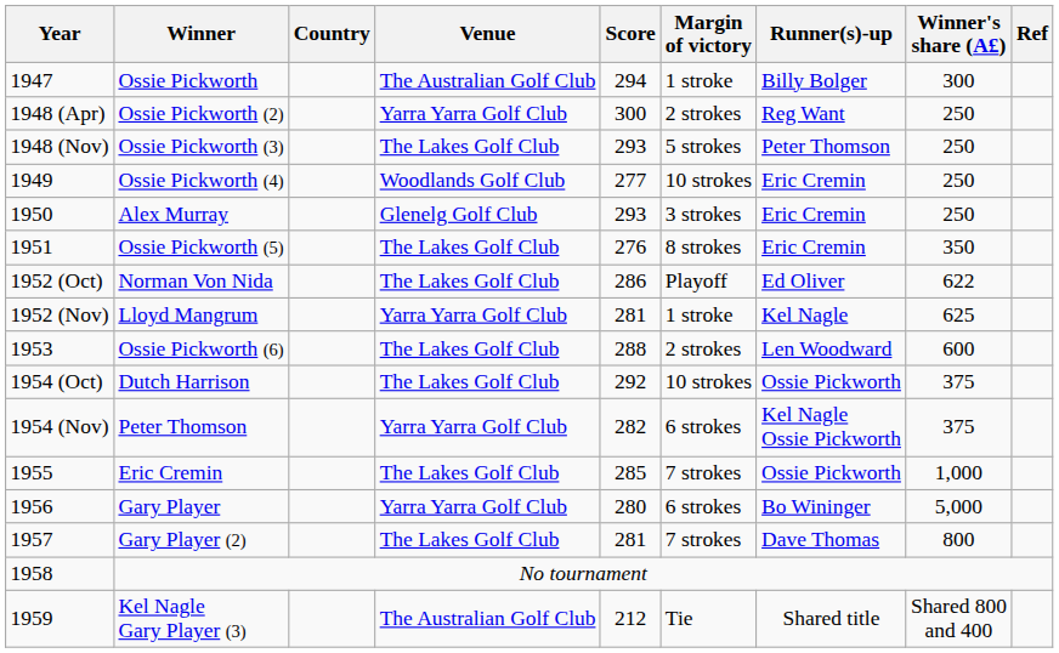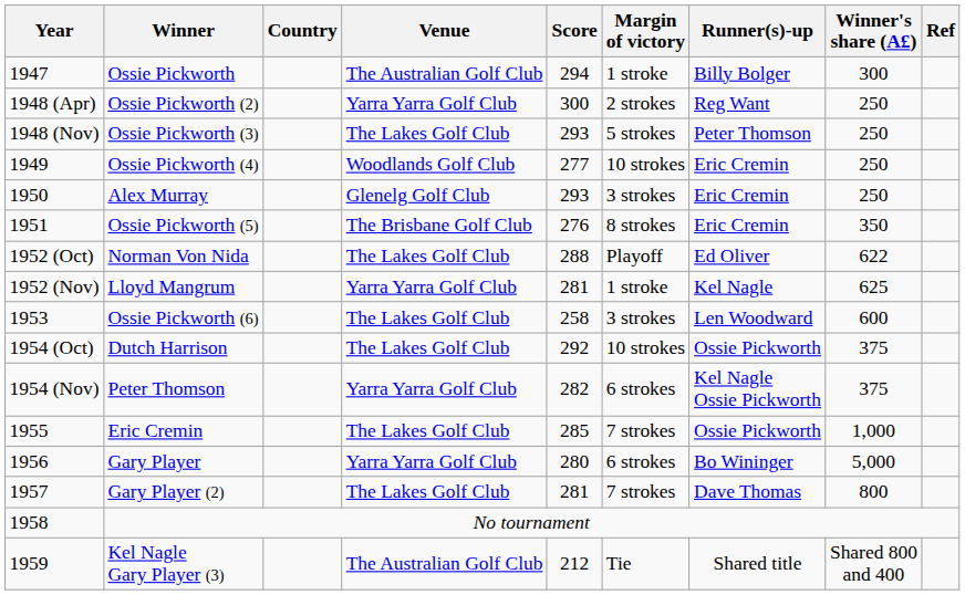 <table class="wikitable">
 <tr>
 <th>Year</th>
 <th>Winner</th>
 <th>Country</th>
 <th>Venue</th>
 <th>Score</th>
 <th>Margin<br>of victory</th>
 <th>Runner(s)-up</th>
 <th>Winner's<br>share (<a href='#'>A£</a>)</th>
 <th>Ref</th>
 </tr>
 <tr>
 <td>1947</td>
 <td><a href='#'>Ossie Pickworth</a></td>
 <td></td>
 <td><a href='#'>The Australian Golf Club</a></td>
 <td align=center>294</td>
 <td>1 stroke</td>
 <td> <a href='#'>Billy Bolger</a></td>
 <td align=center>300</td>
 <td></td>
 </tr>
 <tr>
 <td>1948 (Apr)</td>
 <td><a href='#'>Ossie Pickworth</a> <small>(2)</small></td>
 <td></td>
 <td><a href='#'>Yarra Yarra Golf Club</a></td>
 <td align=center>300</td>
 <td>2 strokes</td>
 <td> <a href='#'>Reg Want</a></td>
 <td align=center>250</td>
 <td></td>
 </tr>
 <tr>
 <td>1948 (Nov)</td>
 <td><a href='#'>Ossie Pickworth</a> <small>(3)</small></td>
 <td></td>
 <td><a href='#'>The Lakes Golf Club</a></td>
 <td align=center>293</td>
 <td>5 strokes</td>
 <td> <a href='#'>Peter Thomson</a></td>
 <td align=center>250</td>
 <td></td>
 </tr>
 <tr>
 <td>1949</td>
 <td><a href='#'>Ossie Pickworth</a> <small>(4)</small></td>
 <td></td>
 <td><a href='#'>Woodlands Golf Club</a></td>
 <td align=center>277</td>
 <td>10 strokes</td>
 <td> <a href='#'>Eric Cremin</a></td>
 <td align=center>250</td>
 <td></td>
 </tr>
 <tr>
 <td>1950</td>
 <td><a href='#'>Alex Murray</a></td>
 <td></td>
 <td><a href='#'>Glenelg Golf Club</a></td>
 <td align=center>293</td>
 <td>3 strokes</td>
 <td> <a href='#'>Eric Cremin</a></td>
 <td align=center>250</td>
 <td></td>
 </tr>
 <tr>
 <td>1951</td>
 <td><a href='#'>Ossie Pickworth</a> <small>(5)</small></td>
 <td></td>
-<td><a href='#'>The Lakes Golf Club</a></td>
+<td><a href='#'>The Brisbane Golf Club</a></td>
 <td align=center>276</td>
 <td>8 strokes</td>
 <td> <a href='#'>Eric Cremin</a></td>
 <td align=center>350</td>
 <td></td>
 </tr>
 <tr>
 <td>1952 (Oct)</td>
 <td><a href='#'>Norman Von Nida</a></td>
 <td></td>
 <td><a href='#'>The Lakes Golf Club</a></td>
-<td align=center>286</td>
+<td align=center>288</td>
 <td>Playoff</td>
 <td> <a href='#'>Ed Oliver</a></td>
 <td align=center>622</td>
 <td></td>
 </tr>
 <tr>
 <td>1952 (Nov)</td>
 <td><a href='#'>Lloyd Mangrum</a></td>
 <td></td>
 <td><a href='#'>Yarra Yarra Golf Club</a></td>
 <td align=center>281</td>
 <td>1 stroke</td>
 <td> <a href='#'>Kel Nagle</a></td>
 <td align=center>625</td>
 <td></td>
 </tr>
 <tr>
 <td>1953</td>
 <td><a href='#'>Ossie Pickworth</a> <small>(6)</small></td>
 <td></td>
 <td><a href='#'>The Lakes Golf Club</a></td>
-<td align=center>288</td>
-<td>2 strokes</td>
+<td align=center>258</td>
+<td>3 strokes</td>
 <td> <a href='#'>Len Woodward</a></td>
 <td align=center>600</td>
 <td></td>
 </tr>
 <tr>
 <td>1954 (Oct)</td>
 <td><a href='#'>Dutch Harrison</a></td>
 <td></td>
 <td><a href='#'>The Lakes Golf Club</a></td>
 <td align=center>292</td>
 <td>10 strokes</td>
 <td> <a href='#'>Ossie Pickworth</a></td>
 <td align=center>375</td>
 <td></td>
 </tr>
 <tr>
 <td>1954 (Nov)</td>
 <td><a href='#'>Peter Thomson</a></td>
 <td></td>
 <td><a href='#'>Yarra Yarra Golf Club</a></td>
 <td align=center>282</td>
 <td>6 strokes</td>
 <td> <a href='#'>Kel Nagle</a><br> <a href='#'>Ossie Pickworth</a></td>
 <td align=center>375</td>
 <td></td>
 </tr>
 <tr>
 <td>1955</td>
 <td><a href='#'>Eric Cremin</a></td>
 <td></td>
 <td><a href='#'>The Lakes Golf Club</a></td>
 <td align=center>285</td>
 <td>7 strokes</td>
 <td> <a href='#'>Ossie Pickworth</a></td>
 <td align=center>1,000</td>
 <td></td>
 </tr>
 <tr>
 <td>1956</td>
 <td><a href='#'>Gary Player</a></td>
 <td></td>
 <td><a href='#'>Yarra Yarra Golf Club</a></td>
 <td align=center>280</td>
 <td>6 strokes</td>
 <td> <a href='#'>Bo Wininger</a></td>
 <td align=center>5,000</td>
 <td></td>
 </tr>
 <tr>
 <td>1957</td>
 <td><a href='#'>Gary Player</a> <small>(2)</small></td>
 <td></td>
 <td><a href='#'>The Lakes Golf Club</a></td>
 <td align=center>281</td>
 <td>7 strokes</td>
 <td> <a href='#'>Dave Thomas</a></td>
 <td align=center>800</td>
 <td></td>
 </tr>
 <tr>
 <td>1958</td>
 <td align=center colspan=8><em>No tournament</em></td>
 </tr>
 <tr>
 <td>1959</td>
 <td><a href='#'>Kel Nagle</a><br><a href='#'>Gary Player</a> <small>(3)</small></td>
 <td><br></td>
 <td><a href='#'>The Australian Golf Club</a></td>
 <td align=center>212</td>
 <td>Tie</td>
 <td align=center>Shared title</td>
 <td align=center>Shared 800<br>and 400</td>
 <td></td>
 </tr>
 </table>
